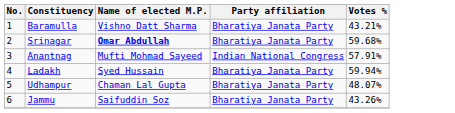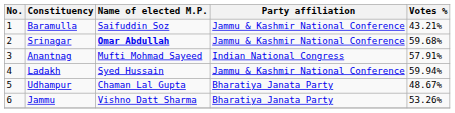 <table class="sortable wikitable" style="font-size: 95%;">
 <tr>
 <th>No.</th>
 <th>Constituency</th>
 <th>Name of elected M.P.</th>
 <th>Party affiliation</th>
 <th>Votes %</th>
 </tr>
 <tr>
 <td>1</td>
 <td><a href='#'>Baramulla</a></td>
-<td><a href='#'>Vishno Datt Sharma</a></td>
-<td><a href='#'>Bharatiya Janata Party</a></td>
+<td><a href='#'>Saifuddin Soz</a></td>
+<td><a href='#'>Jammu & Kashmir National Conference</a></td>
 <td>43.21%</td>
 </tr>
 <tr>
 <td>2</td>
 <td><a href='#'>Srinagar</a></td>
 <td><strong><a href='#'>Omar Abdullah</a></strong></td>
-<td><a href='#'>Bharatiya Janata Party</a></td>
+<td><a href='#'>Jammu & Kashmir National Conference</a></td>
 <td>59.68%</td>
 </tr>
 <tr>
 <td>3</td>
 <td><a href='#'>Anantnag</a></td>
 <td><a href='#'>Mufti Mohmad Sayeed</a></td>
 <td><a href='#'>Indian National Congress</a></td>
 <td>57.91%</td>
 </tr>
 <tr>
 <td>4</td>
 <td><a href='#'>Ladakh</a></td>
 <td><a href='#'>Syed Hussain</a></td>
-<td><a href='#'>Bharatiya Janata Party</a></td>
+<td><a href='#'>Jammu & Kashmir National Conference</a></td>
 <td>59.94%</td>
 </tr>
 <tr>
 <td>5</td>
 <td><a href='#'>Udhampur</a></td>
 <td><a href='#'>Chaman Lal Gupta</a></td>
 <td><a href='#'>Bharatiya Janata Party</a></td>
-<td>48.07%</td>
+<td>48.67%</td>
 </tr>
 <tr>
 <td>6</td>
 <td><a href='#'>Jammu</a></td>
-<td><a href='#'>Saifuddin Soz</a></td>
+<td><a href='#'>Vishno Datt Sharma</a></td>
 <td><a href='#'>Bharatiya Janata Party</a></td>
-<td>43.26%</td>
+<td>53.26%</td>
 </tr>
 <tr>
 </tr>
 </table>
